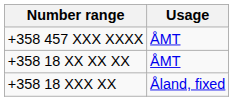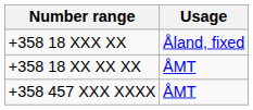 <table class="wikitable" border=1>
 <tr>
 <th>Number range</th>
 <th>Usage</th>
 </tr>
 <tr>
-<td>+358 457 XXX XXXX</td>
-<td><a href='#'>ÅMT</a></td>
+<td>+358 18 XXX XX</td>
+<td><a href='#'>Åland, fixed</a></td>
 </tr>
 <tr>
 <td>+358 18 XX XX XX</td>
 <td><a href='#'>ÅMT</a></td>
 </tr>
 <tr>
-<td>+358 18 XXX XX</td>
-<td><a href='#'>Åland, fixed</a></td>
+<td>+358 457 XXX XXXX</td>
+<td><a href='#'>ÅMT</a></td>
 </tr>
 </table>
